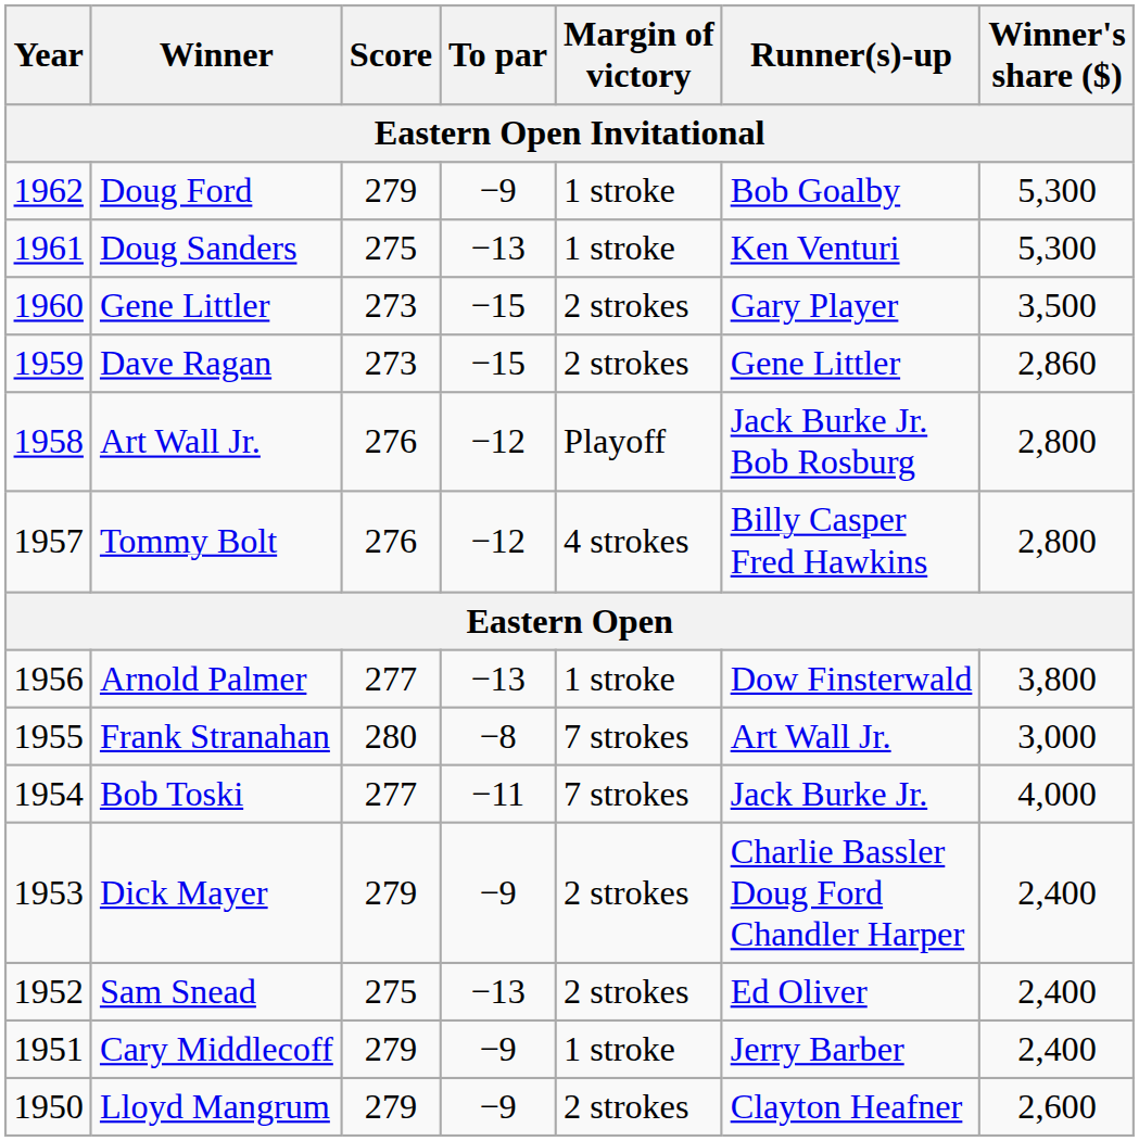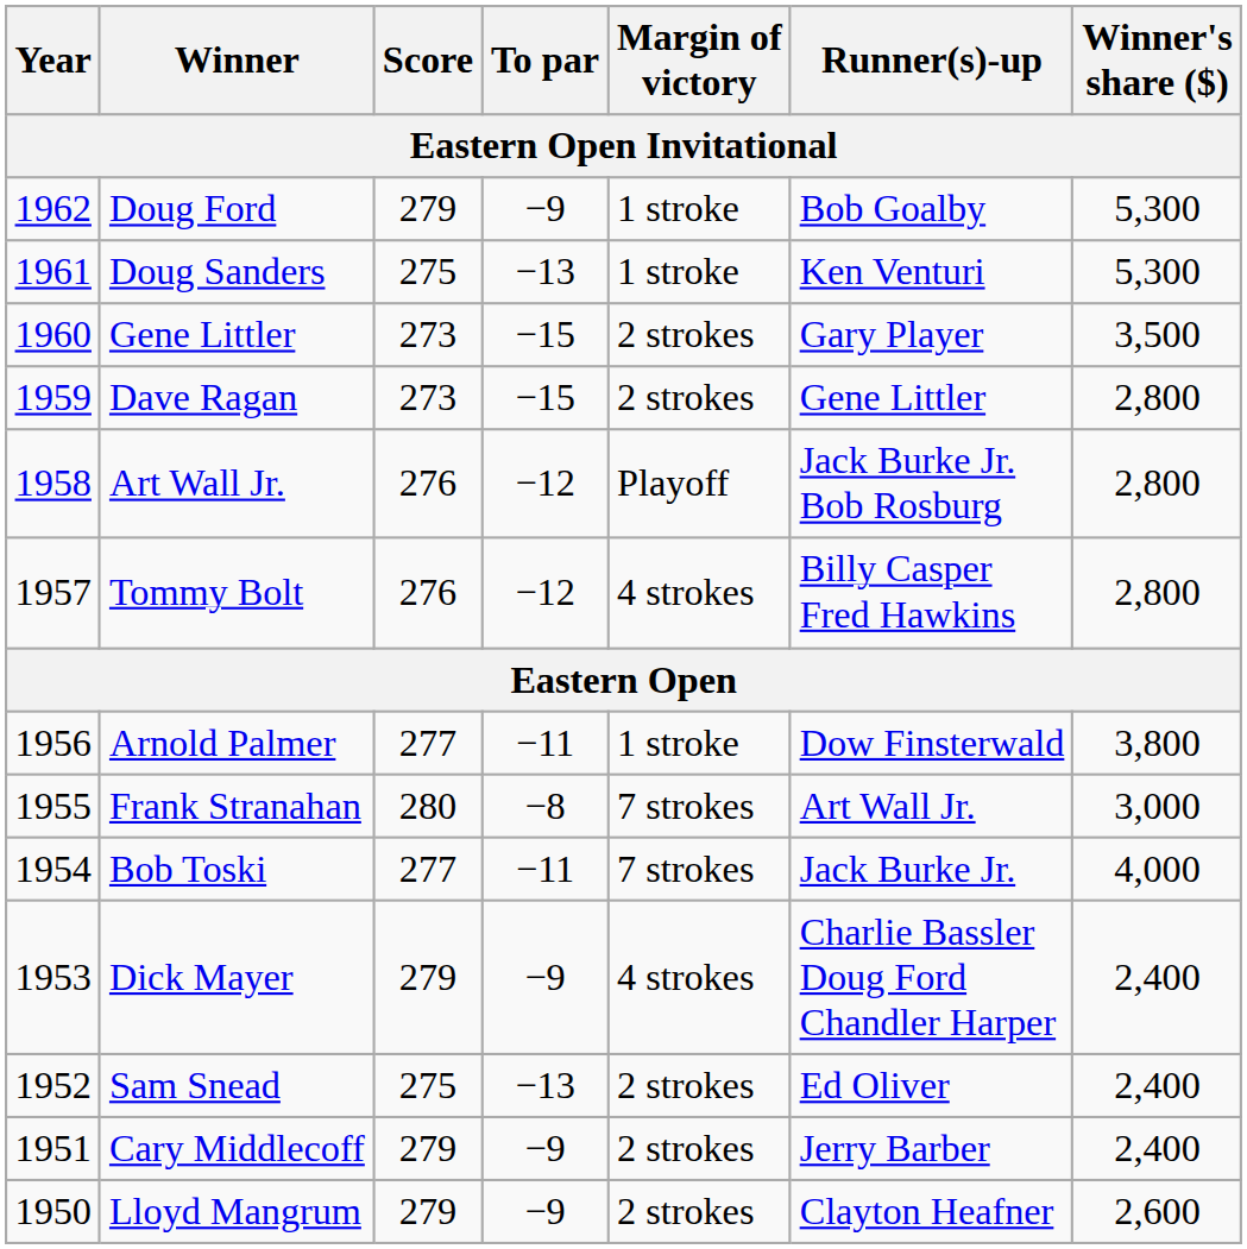 <table class="wikitable" style="font-size:95%">
 <tr>
 <th>Year</th>
 <th>Winner</th>
 <th>Score</th>
 <th>To par</th>
 <th>Margin of<br>victory</th>
 <th>Runner(s)-up</th>
 <th>Winner's<br>share ($)</th>
 </tr>
 <tr>
 <th colspan=8>Eastern Open Invitational</th>
 </tr>
 <tr>
 <td><a href='#'>1962</a></td>
 <td> <a href='#'>Doug Ford</a></td>
 <td align=center>279</td>
 <td align=center>−9</td>
 <td>1 stroke</td>
 <td> <a href='#'>Bob Goalby</a></td>
 <td align=center>5,300</td>
 </tr>
 <tr>
 <td><a href='#'>1961</a></td>
 <td> <a href='#'>Doug Sanders</a></td>
 <td align=center>275</td>
 <td align=center>−13</td>
 <td>1 stroke</td>
 <td> <a href='#'>Ken Venturi</a></td>
 <td align=center>5,300</td>
 </tr>
 <tr>
 <td><a href='#'>1960</a></td>
 <td> <a href='#'>Gene Littler</a></td>
 <td align=center>273</td>
 <td align=center>−15</td>
 <td>2 strokes</td>
 <td> <a href='#'>Gary Player</a></td>
 <td align=center>3,500</td>
 </tr>
 <tr>
 <td><a href='#'>1959</a></td>
 <td> <a href='#'>Dave Ragan</a></td>
 <td align=center>273</td>
 <td align=center>−15</td>
 <td>2 strokes</td>
 <td> <a href='#'>Gene Littler</a></td>
-<td align=center>2,860</td>
+<td align=center>2,800</td>
 </tr>
 <tr>
 <td><a href='#'>1958</a></td>
 <td> <a href='#'>Art Wall Jr.</a></td>
 <td align=center>276</td>
 <td align=center>−12</td>
 <td>Playoff</td>
 <td> <a href='#'>Jack Burke Jr.</a><br> <a href='#'>Bob Rosburg</a></td>
 <td align=center>2,800</td>
 </tr>
 <tr>
 <td>1957</td>
 <td> <a href='#'>Tommy Bolt</a></td>
 <td align=center>276</td>
 <td align=center>−12</td>
 <td>4 strokes</td>
 <td> <a href='#'>Billy Casper</a><br> <a href='#'>Fred Hawkins</a></td>
 <td align=center>2,800</td>
 </tr>
 <tr>
 <th colspan=8>Eastern Open</th>
 </tr>
 <tr>
 <td>1956</td>
 <td> <a href='#'>Arnold Palmer</a></td>
 <td align=center>277</td>
-<td align=center>−13</td>
+<td align=center>−11</td>
 <td>1 stroke</td>
 <td> <a href='#'>Dow Finsterwald</a></td>
 <td align=center>3,800</td>
 </tr>
 <tr>
 <td>1955</td>
 <td> <a href='#'>Frank Stranahan</a></td>
 <td align=center>280</td>
 <td align=center>−8</td>
 <td>7 strokes</td>
 <td> <a href='#'>Art Wall Jr.</a></td>
 <td align=center>3,000</td>
 </tr>
 <tr>
 <td>1954</td>
 <td> <a href='#'>Bob Toski</a></td>
 <td align=center>277</td>
 <td align=center>−11</td>
 <td>7 strokes</td>
 <td> <a href='#'>Jack Burke Jr.</a></td>
 <td align=center>4,000</td>
 </tr>
 <tr>
 <td>1953</td>
 <td> <a href='#'>Dick Mayer</a></td>
 <td align=center>279</td>
 <td align=center>−9</td>
-<td>2 strokes</td>
+<td>4 strokes</td>
 <td> <a href='#'>Charlie Bassler</a><br> <a href='#'>Doug Ford</a><br> <a href='#'>Chandler Harper</a></td>
 <td align=center>2,400</td>
 </tr>
 <tr>
 <td>1952</td>
 <td> <a href='#'>Sam Snead</a></td>
 <td align=center>275</td>
 <td align=center>−13</td>
 <td>2 strokes</td>
 <td> <a href='#'>Ed Oliver</a></td>
 <td align=center>2,400</td>
 </tr>
 <tr>
 <td>1951</td>
 <td> <a href='#'>Cary Middlecoff</a></td>
 <td align=center>279</td>
 <td align=center>−9</td>
-<td>1 stroke</td>
+<td>2 strokes</td>
 <td> <a href='#'>Jerry Barber</a></td>
 <td align=center>2,400</td>
 </tr>
 <tr>
 <td>1950</td>
 <td> <a href='#'>Lloyd Mangrum</a></td>
 <td align=center>279</td>
 <td align=center>−9</td>
 <td>2 strokes</td>
 <td> <a href='#'>Clayton Heafner</a></td>
 <td align=center>2,600</td>
 </tr>
 </table>
